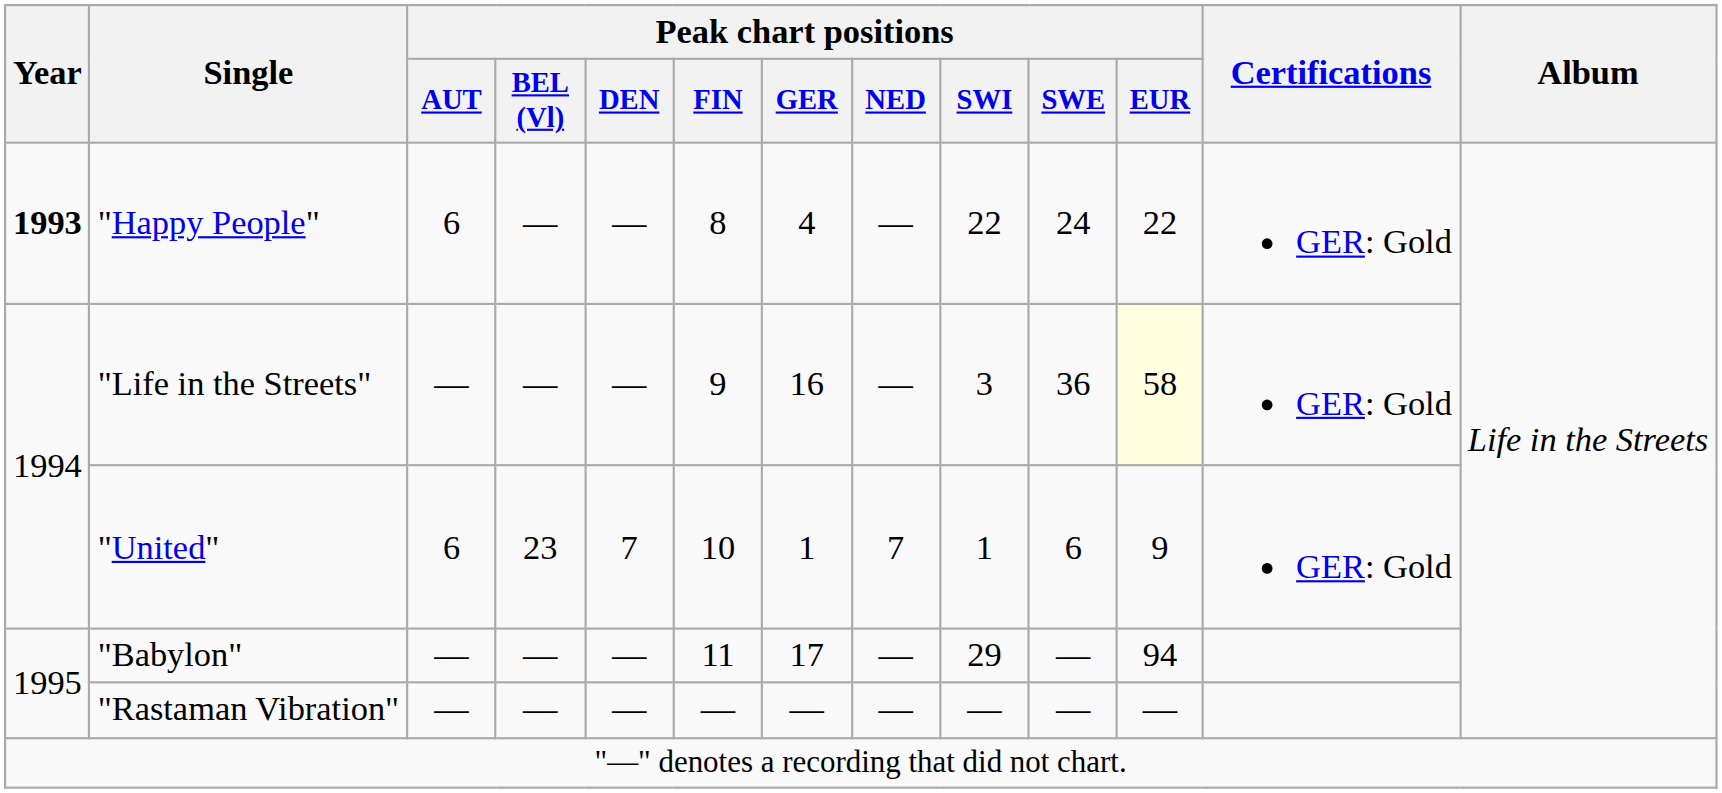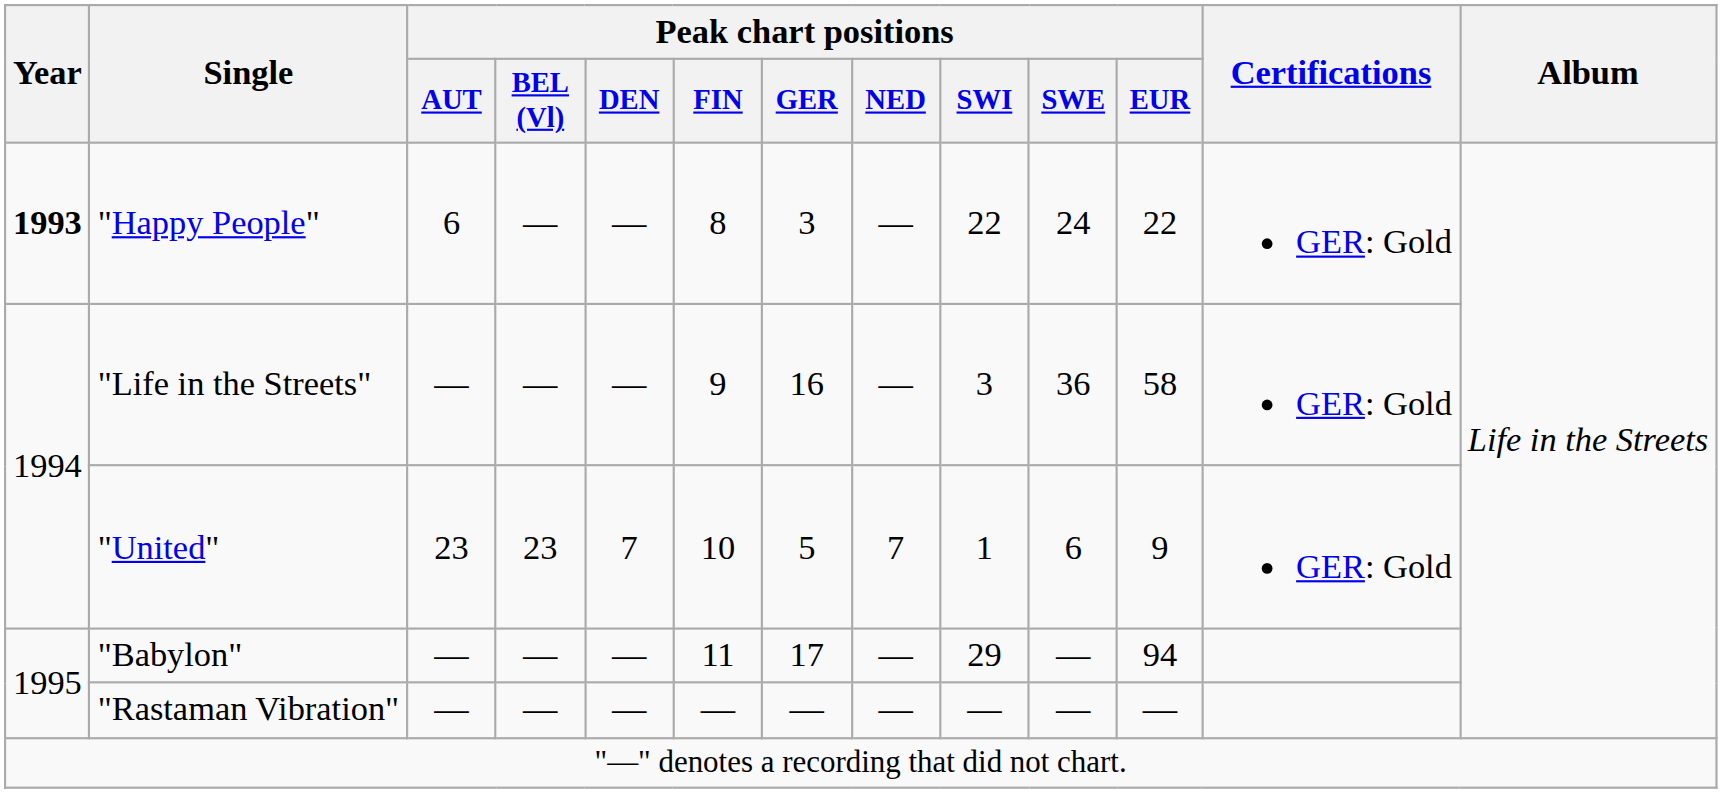 <table class="wikitable" style="text-align:center;">
 <tr>
 <th rowspan="2">Year</th>
 <th rowspan="2">Single</th>
 <th colspan="9">Peak chart positions</th>
 <th rowspan="2"><a href='#'>Certifications</a></th>
 <th rowspan="2">Album</th>
 </tr>
 <tr style="font-size:smaller;">
 <th style="width:35px;"><a href='#'>AUT</a><br></th>
 <th style="width:35px;"><a href='#'>BEL<br>(Vl)</a><br></th>
 <th style="width:35px;"><a href='#'>DEN</a><br></th>
 <th style="width:35px;"><a href='#'>FIN</a><br></th>
 <th style="width:35px;"><a href='#'>GER</a><br></th>
 <th style="width:35px;"><a href='#'>NED</a><br></th>
 <th style="width:35px;"><a href='#'>SWI</a><br></th>
 <th style="width:35px;"><a href='#'>SWE</a><br></th>
 <th width="33"><a href='#'>EUR</a></th>
 </tr>
 <tr>
 <td><strong>1993</strong></td>
 <td style="text-align:left;">"<a href='#'>Happy People</a>"</td>
 <td>6</td>
 <td>—</td>
 <td>—</td>
 <td>8</td>
-<td>4</td>
+<td>3</td>
 <td>—</td>
 <td>22</td>
 <td>24</td>
 <td>22</td>
 <td><br><ul><li><a href='#'>GER</a>: Gold</li></ul></td>
 <td style="text-align:left;" rowspan="5"><em>Life in the Streets</em></td>
 </tr>
 <tr>
 <td rowspan=2>1994</td>
 <td style="text-align:left;">"Life in the Streets"</td>
 <td>—</td>
 <td>—</td>
 <td>—</td>
 <td>9</td>
 <td>16</td>
 <td>—</td>
 <td>3</td>
 <td>36</td>
-<td style="background: lightyellow;">58</td>
+<td>58</td>
 <td><br><ul><li><a href='#'>GER</a>: Gold</li></ul></td>
 </tr>
 <tr>
 <td style="text-align:left;">"<a href='#'>United</a>"</td>
-<td>6</td>
+<td>23</td>
 <td>23</td>
 <td>7</td>
 <td>10</td>
-<td>1</td>
+<td>5</td>
 <td>7</td>
 <td>1</td>
 <td>6</td>
 <td>9</td>
 <td><br><ul><li><a href='#'>GER</a>: Gold</li></ul></td>
 </tr>
 <tr>
 <td rowspan=2>1995</td>
 <td style="text-align:left;">"Babylon"</td>
 <td>—</td>
 <td>—</td>
 <td>—</td>
 <td>11</td>
 <td>17</td>
 <td>—</td>
 <td>29</td>
 <td>—</td>
 <td>94</td>
 <td></td>
 </tr>
 <tr>
 <td style="text-align:left;">"Rastaman Vibration"</td>
 <td>—</td>
 <td>—</td>
 <td>—</td>
 <td>—</td>
 <td>—</td>
 <td>—</td>
 <td>—</td>
 <td>—</td>
 <td>—</td>
 <td></td>
 </tr>
 <tr>
 <td colspan="15" align="center" style="font-size:90%;">"—" denotes a recording that did not chart.</td>
 </tr>
 </table>
